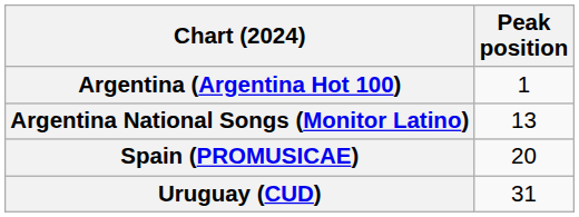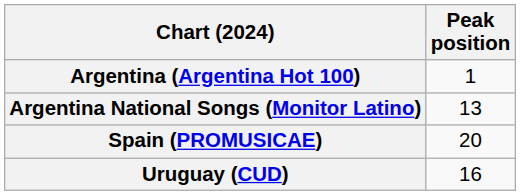 <table class="wikitable sortable plainrowheaders" style="text-align:center">
 <tr>
 <th scope="col">Chart (2024)</th>
 <th scope="col">Peak<br>position</th>
 </tr>
 <tr>
 <th scope="row">Argentina (<a href='#'>Argentina Hot 100</a>)</th>
 <td>1</td>
 </tr>
 <tr>
 <th scope="row">Argentina National Songs (<a href='#'>Monitor Latino</a>)</th>
 <td>13</td>
 </tr>
 <tr>
 <th scope="row">Spain (<a href='#'>PROMUSICAE</a>)</th>
 <td>20</td>
 </tr>
 <tr>
 <th scope="row">Uruguay (<a href='#'>CUD</a>)</th>
-<td>31</td>
+<td>16</td>
 </tr>
 </table>
